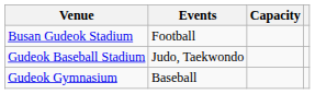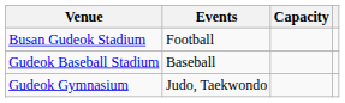 <table class="wikitable">
 <tr>
 <th>Venue</th>
 <th>Events</th>
 <th>Capacity</th>
 <th></th>
 </tr>
 <tr>
 <td><a href='#'>Busan Gudeok Stadium</a></td>
 <td>Football</td>
 <td></td>
 <td></td>
 </tr>
 <tr>
 <td><a href='#'>Gudeok Baseball Stadium</a></td>
-<td>Judo, Taekwondo</td>
+<td>Baseball</td>
 <td></td>
 <td></td>
 </tr>
 <tr>
 <td><a href='#'>Gudeok Gymnasium</a></td>
-<td>Baseball</td>
+<td>Judo, Taekwondo</td>
 <td></td>
 <td></td>
 </tr>
 </table>
